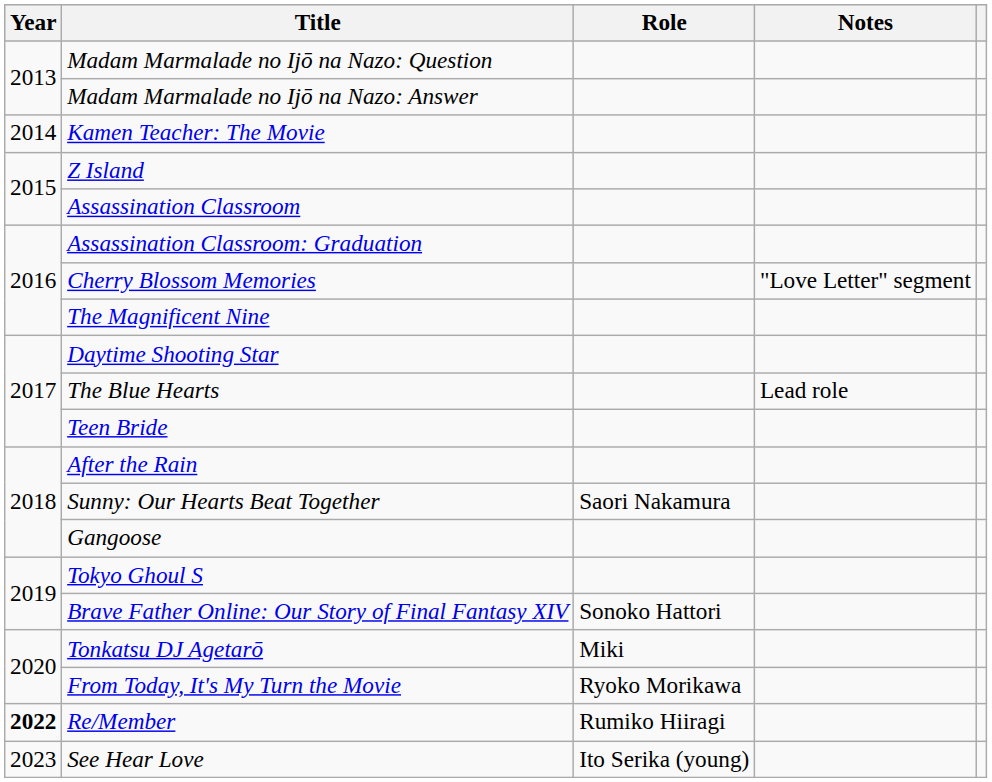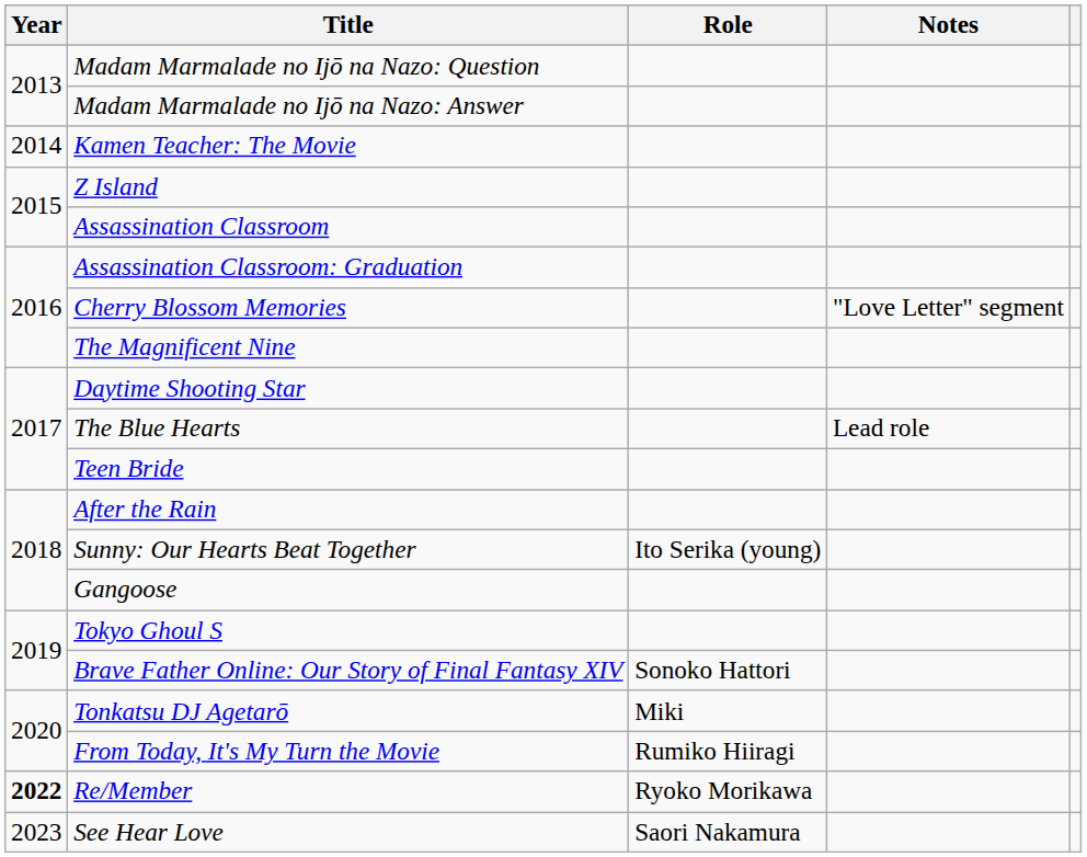 <table class="wikitable sortable plainrowheaders">
 <tr style="background:#ccc; text-align:center;">
 <th scope="col">Year</th>
 <th scope="col">Title</th>
 <th scope="col">Role</th>
 <th scope="col" class="unsortable">Notes</th>
 <th scope="col" class="unsortable"></th>
 </tr>
 <tr>
 <td rowspan="2">2013</td>
 <td scope="row"><em>Madam Marmalade no Ijō na Nazo: Question</em></td>
 <td></td>
 <td></td>
 <td style="text-align: center;"></td>
 </tr>
 <tr>
 <td scope=row><em>Madam Marmalade no Ijō na Nazo: Answer</em></td>
 <td></td>
 <td></td>
 <td style="text-align: center;"></td>
 </tr>
 <tr>
 <td>2014</td>
 <td scope="row"><em><a href='#'>Kamen Teacher: The Movie</a></em></td>
 <td></td>
 <td></td>
 <td style="text-align: center;"></td>
 </tr>
 <tr>
 <td rowspan="2">2015</td>
 <td scope="row"><em><a href='#'>Z Island</a></em></td>
 <td></td>
 <td></td>
 <td style="text-align: center;"></td>
 </tr>
 <tr>
 <td scope=row><em><a href='#'>Assassination Classroom</a></em></td>
 <td></td>
 <td></td>
 <td style="text-align: center;"></td>
 </tr>
 <tr>
 <td rowspan="3">2016</td>
 <td scope="row"><em><a href='#'>Assassination Classroom: Graduation</a></em></td>
 <td></td>
 <td></td>
 <td style="text-align: center;"></td>
 </tr>
 <tr>
 <td scope=row><em><a href='#'>Cherry Blossom Memories</a></em></td>
 <td></td>
 <td>"Love Letter" segment</td>
 <td style="text-align: center;"></td>
 </tr>
 <tr>
 <td scope=row><em><a href='#'>The Magnificent Nine</a></em></td>
 <td></td>
 <td></td>
 <td style="text-align: center;"></td>
 </tr>
 <tr>
 <td rowspan="3">2017</td>
 <td scope="row"><em><a href='#'>Daytime Shooting Star</a></em></td>
 <td></td>
 <td></td>
 <td style="text-align: center;"></td>
 </tr>
 <tr>
 <td scope=row><em>The Blue Hearts</em></td>
 <td></td>
 <td>Lead role</td>
 <td style="text-align: center;"></td>
 </tr>
 <tr>
 <td scope=row><em><a href='#'>Teen Bride</a></em></td>
 <td></td>
 <td></td>
 <td style="text-align: center;"></td>
 </tr>
 <tr>
 <td rowspan="3">2018</td>
 <td scope="row"><em><a href='#'>After the Rain</a></em></td>
 <td></td>
 <td></td>
 <td style="text-align: center;"></td>
 </tr>
 <tr>
 <td scope=row><em>Sunny: Our Hearts Beat Together</em></td>
-<td>Saori Nakamura</td>
+<td>Ito Serika (young)</td>
 <td></td>
 <td style="text-align: center;"></td>
 </tr>
 <tr>
 <td scope=row><em>Gangoose</em></td>
 <td></td>
 <td></td>
 <td style="text-align: center;"></td>
 </tr>
 <tr>
 <td rowspan="2">2019</td>
 <td scope="row"><em><a href='#'>Tokyo Ghoul S</a></em></td>
 <td></td>
 <td></td>
 <td style="text-align: center;"></td>
 </tr>
 <tr>
 <td scope=row><em><a href='#'>Brave Father Online: Our Story of Final Fantasy XIV</a></em></td>
 <td>Sonoko Hattori</td>
 <td></td>
 <td style="text-align: center;"></td>
 </tr>
 <tr>
 <td rowspan="2">2020</td>
 <td scope="row"><em><a href='#'>Tonkatsu DJ Agetarō</a></em></td>
 <td>Miki</td>
 <td></td>
 <td style="text-align: center;"></td>
 </tr>
 <tr>
 <td scope=row><em><a href='#'>From Today, It's My Turn the Movie</a></em></td>
-<td>Ryoko Morikawa</td>
+<td>Rumiko Hiiragi</td>
 <td></td>
 <td style="text-align: center;"></td>
 </tr>
 <tr>
 <td><strong>2022</strong></td>
 <td scope="row"><em><a href='#'>Re/Member</a></em></td>
-<td>Rumiko Hiiragi</td>
+<td>Ryoko Morikawa</td>
 <td></td>
 <td style="text-align: center;"></td>
 </tr>
 <tr>
 <td>2023</td>
 <td scope="row"><em>See Hear Love</em></td>
-<td>Ito Serika (young)</td>
+<td>Saori Nakamura</td>
 <td></td>
 <td style="text-align: center;"></td>
 </tr>
 <tr>
 </tr>
 </table>
